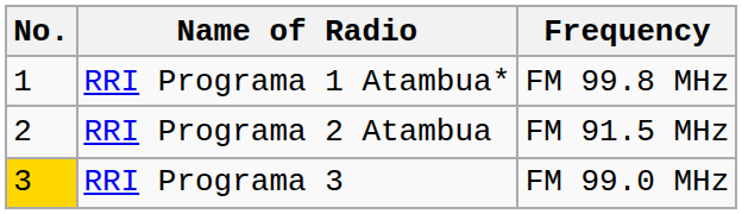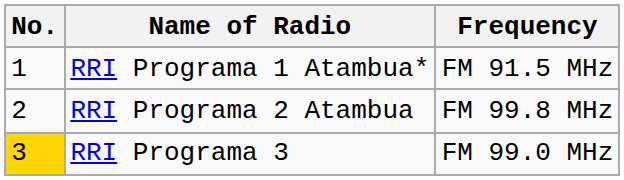 <table class="wikitable">
 <tr>
 <th>No.</th>
 <th>Name of Radio</th>
 <th>Frequency</th>
 </tr>
 <tr>
 <td>1</td>
 <td><a href='#'>RRI</a> Programa 1 Atambua*</td>
-<td>FM 99.8 MHz</td>
+<td>FM 91.5 MHz</td>
 </tr>
 <tr>
 <td>2</td>
 <td><a href='#'>RRI</a> Programa 2 Atambua</td>
-<td>FM 91.5 MHz</td>
+<td>FM 99.8 MHz</td>
 </tr>
 <tr>
 <td style="background: gold;">3</td>
 <td><a href='#'>RRI</a> Programa 3</td>
 <td>FM 99.0 MHz</td>
 </tr>
 </table>
